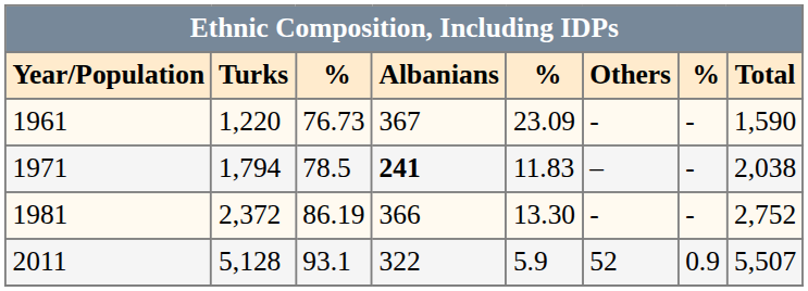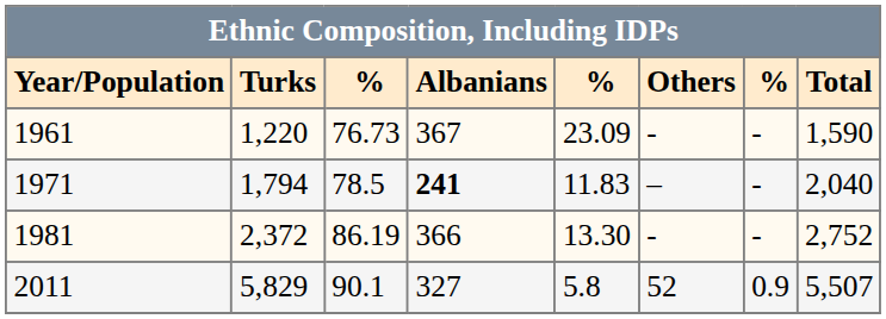 <table border="2" cellspacing="0" cellpadding="3" rules="all" width="60%" style="clear:all; margin:3px 0 0em 0em; border-style: solid; border-width: 1px; border-collapse:collapse; font-size:85%; empty-cells:show">
 <tr>
 <td colspan="14" align=center style="background:#778899; color:white"><strong>Ethnic Composition, Including IDPs</strong></td>
 </tr>
 <tr bgcolor="#FFEBCD">
 <th>Year/Population</th>
 <th>Turks</th>
 <th> %</th>
 <th>Albanians</th>
 <th> %</th>
 <th>Others</th>
 <th> %</th>
 <th>Total</th>
 </tr>
 <tr bgcolor="#fffaf0">
 <td>1961</td>
 <td>1,220</td>
 <td>76.73</td>
 <td>367</td>
 <td>23.09</td>
 <td>-</td>
 <td>-</td>
 <td>1,590</td>
 </tr>
 <tr bgcolor="#f5f5f5">
 <td>1971</td>
 <td>1,794</td>
 <td>78.5</td>
 <td><strong>241</strong></td>
 <td>11.83</td>
 <td>–</td>
 <td>-</td>
-<td>2,038</td>
+<td>2,040</td>
 </tr>
 <tr bgcolor="#fffaf0">
 <td>1981</td>
 <td>2,372</td>
 <td>86.19</td>
 <td>366</td>
 <td>13.30</td>
 <td>-</td>
 <td>-</td>
 <td>2,752</td>
 </tr>
 <tr bgcolor="#f5f5f5">
 <td>2011</td>
-<td>5,128</td>
-<td>93.1</td>
-<td>322</td>
-<td>5.9</td>
+<td>5,829</td>
+<td>90.1</td>
+<td>327</td>
+<td>5.8</td>
 <td>52</td>
 <td>0.9</td>
 <td>5,507</td>
 </tr>
 <tr>
 </tr>
 </table>
